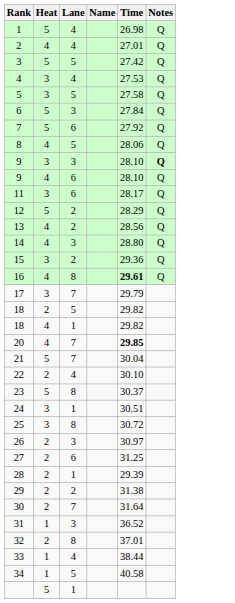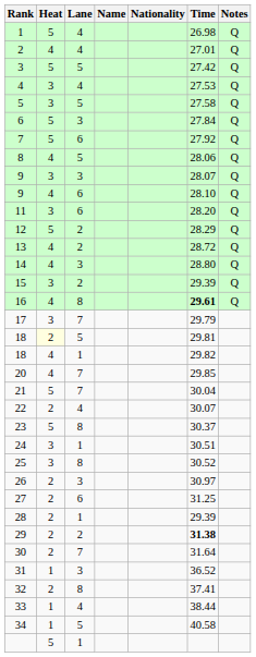 <table class="wikitable sortable" style="text-align:center">
 <tr>
 <th>Rank</th>
 <th>Heat</th>
 <th>Lane</th>
 <th>Name</th>
+<th>Nationality</th>
 <th>Time</th>
 <th>Notes</th>
 </tr>
 <tr bgcolor="ccffcc">
 <td>1</td>
 <td>5</td>
 <td>4</td>
+<td align="left"></td>
 <td align="left"></td>
 <td>26.98</td>
 <td>Q</td>
 </tr>
 <tr bgcolor="ccffcc">
 <td>2</td>
 <td>4</td>
 <td>4</td>
 <td align="left"></td>
+<td align="left"></td>
 <td>27.01</td>
 <td>Q</td>
 </tr>
 <tr bgcolor="ccffcc">
 <td>3</td>
 <td>5</td>
 <td>5</td>
+<td align="left"></td>
 <td align="left"></td>
 <td>27.42</td>
 <td>Q</td>
 </tr>
 <tr bgcolor="ccffcc">
 <td>4</td>
 <td>3</td>
 <td>4</td>
 <td align="left"></td>
+<td align="left"></td>
 <td>27.53</td>
 <td>Q</td>
 </tr>
 <tr bgcolor="ccffcc">
 <td>5</td>
 <td>3</td>
 <td>5</td>
+<td align="left"></td>
 <td align="left"></td>
 <td>27.58</td>
 <td>Q</td>
 </tr>
 <tr bgcolor="ccffcc">
 <td>6</td>
 <td>5</td>
 <td>3</td>
 <td align="left"></td>
+<td align="left"></td>
 <td>27.84</td>
 <td>Q</td>
 </tr>
 <tr bgcolor="ccffcc">
 <td>7</td>
 <td>5</td>
 <td>6</td>
+<td align="left"></td>
 <td align="left"></td>
 <td>27.92</td>
 <td>Q</td>
 </tr>
 <tr bgcolor="ccffcc">
 <td>8</td>
 <td>4</td>
 <td>5</td>
 <td align="left"></td>
+<td align="left"></td>
 <td>28.06</td>
 <td>Q</td>
 </tr>
 <tr bgcolor="ccffcc">
 <td>9</td>
 <td>3</td>
 <td>3</td>
 <td align="left"></td>
-<td>28.10</td>
-<td><strong>Q</strong></td>
+<td align="left"></td>
+<td>28.07</td>
+<td>Q</td>
 </tr>
 <tr bgcolor="ccffcc">
 <td>9</td>
 <td>4</td>
 <td>6</td>
+<td align="left"></td>
 <td align="left"></td>
 <td>28.10</td>
 <td>Q</td>
 </tr>
 <tr bgcolor="ccffcc">
 <td>11</td>
 <td>3</td>
 <td>6</td>
 <td align="left"></td>
-<td>28.17</td>
+<td align="left"></td>
+<td>28.20</td>
 <td>Q</td>
 </tr>
 <tr bgcolor="ccffcc">
 <td>12</td>
 <td>5</td>
 <td>2</td>
+<td align="left"></td>
 <td align="left"></td>
 <td>28.29</td>
 <td>Q</td>
 </tr>
 <tr bgcolor="ccffcc">
 <td>13</td>
 <td>4</td>
 <td>2</td>
 <td align="left"></td>
-<td>28.56</td>
+<td align="left"></td>
+<td>28.72</td>
 <td>Q</td>
 </tr>
 <tr bgcolor="ccffcc">
 <td>14</td>
 <td>4</td>
 <td>3</td>
+<td align="left"></td>
 <td align="left"></td>
 <td>28.80</td>
 <td>Q</td>
 </tr>
 <tr bgcolor="ccffcc">
 <td>15</td>
 <td>3</td>
 <td>2</td>
 <td align="left"></td>
-<td>29.36</td>
+<td align="left"></td>
+<td>29.39</td>
 <td>Q</td>
 </tr>
 <tr bgcolor="ccffcc">
 <td>16</td>
 <td>4</td>
 <td>8</td>
+<td align="left"></td>
 <td align="left"></td>
 <td><strong>29.61</strong></td>
 <td>Q</td>
 </tr>
 <tr>
 <td>17</td>
 <td>3</td>
 <td>7</td>
 <td align="left"></td>
+<td align="left"></td>
 <td>29.79</td>
 <td></td>
 </tr>
 <tr>
 <td>18</td>
-<td>2</td>
+<td style="background: lightyellow;">2</td>
 <td>5</td>
 <td align="left"></td>
-<td>29.82</td>
+<td align="left"></td>
+<td>29.81</td>
 <td></td>
 </tr>
 <tr>
 <td>18</td>
 <td>4</td>
 <td>1</td>
+<td align="left"></td>
 <td align="left"></td>
 <td>29.82</td>
 <td></td>
 </tr>
 <tr>
 <td>20</td>
 <td>4</td>
 <td>7</td>
 <td align="left"></td>
-<td><strong>29.85</strong></td>
+<td align="left"></td>
+<td>29.85</td>
 <td></td>
 </tr>
 <tr>
 <td>21</td>
 <td>5</td>
 <td>7</td>
+<td align="left"></td>
 <td align="left"></td>
 <td>30.04</td>
 <td></td>
 </tr>
 <tr>
 <td>22</td>
 <td>2</td>
 <td>4</td>
 <td align="left"></td>
-<td>30.10</td>
+<td align="left"></td>
+<td>30.07</td>
 <td></td>
 </tr>
 <tr>
 <td>23</td>
 <td>5</td>
 <td>8</td>
+<td align="left"></td>
 <td align="left"></td>
 <td>30.37</td>
 <td></td>
 </tr>
 <tr>
 <td>24</td>
 <td>3</td>
 <td>1</td>
 <td align="left"></td>
+<td align="left"></td>
 <td>30.51</td>
 <td></td>
 </tr>
 <tr>
 <td>25</td>
 <td>3</td>
 <td>8</td>
 <td align="left"></td>
-<td>30.72</td>
+<td align="left"></td>
+<td>30.52</td>
 <td></td>
 </tr>
 <tr>
 <td>26</td>
 <td>2</td>
 <td>3</td>
+<td align="left"></td>
 <td align="left"></td>
 <td>30.97</td>
 <td></td>
 </tr>
 <tr>
 <td>27</td>
 <td>2</td>
 <td>6</td>
 <td align="left"></td>
+<td align="left"></td>
 <td>31.25</td>
 <td></td>
 </tr>
 <tr>
 <td>28</td>
 <td>2</td>
 <td>1</td>
+<td align="left"></td>
 <td align="left"></td>
 <td>29.39</td>
 <td></td>
 </tr>
 <tr>
 <td>29</td>
 <td>2</td>
 <td>2</td>
 <td align="left"></td>
-<td>31.38</td>
+<td align="left"></td>
+<td><strong>31.38</strong></td>
 <td></td>
 </tr>
 <tr>
 <td>30</td>
 <td>2</td>
 <td>7</td>
+<td align="left"></td>
 <td align="left"></td>
 <td>31.64</td>
 <td></td>
 </tr>
 <tr>
 <td>31</td>
 <td>1</td>
 <td>3</td>
 <td align="left"></td>
+<td align="left"></td>
 <td>36.52</td>
 <td></td>
 </tr>
 <tr>
 <td>32</td>
 <td>2</td>
 <td>8</td>
 <td align="left"></td>
-<td>37.01</td>
+<td align="left"></td>
+<td>37.41</td>
 <td></td>
 </tr>
 <tr>
 <td>33</td>
 <td>1</td>
 <td>4</td>
+<td align="left"></td>
 <td align="left"></td>
 <td>38.44</td>
 <td></td>
 </tr>
 <tr>
 <td>34</td>
 <td>1</td>
 <td>5</td>
 <td align="left"></td>
+<td align="left"></td>
 <td>40.58</td>
 <td></td>
 </tr>
 <tr>
 <td></td>
 <td>5</td>
 <td>1</td>
 <td align="left"></td>
+<td align="left"></td>
 <td></td>
 <td></td>
 </tr>
 </table>
